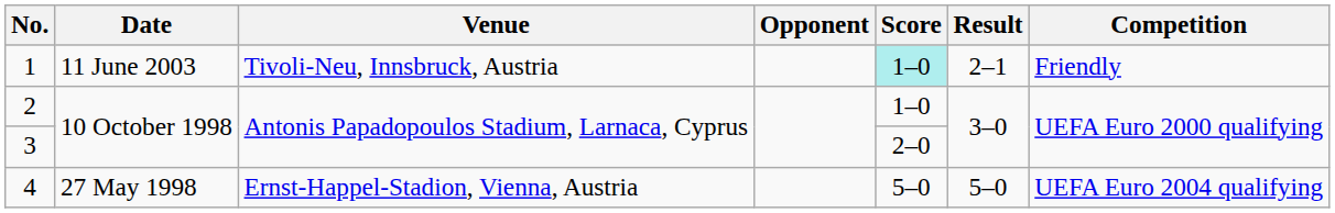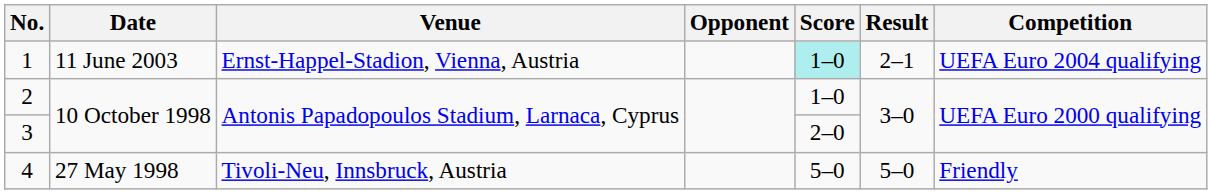 <table class="wikitable sortable">
 <tr>
 <th scope="col">No.</th>
 <th scope="col">Date</th>
 <th scope="col">Venue</th>
 <th scope="col">Opponent</th>
 <th scope="col">Score</th>
 <th scope="col">Result</th>
 <th scope="col">Competition</th>
 </tr>
 <tr>
 <td align="center">1</td>
 <td>11 June 2003</td>
-<td><a href='#'>Tivoli-Neu</a>, <a href='#'>Innsbruck</a>, Austria</td>
+<td><a href='#'>Ernst-Happel-Stadion</a>, <a href='#'>Vienna</a>, Austria</td>
 <td></td>
 <td align="center" style="background: paleturquoise;">1–0</td>
 <td align="center">2–1</td>
-<td><a href='#'>Friendly</a></td>
+<td><a href='#'>UEFA Euro 2004 qualifying</a></td>
 </tr>
 <tr>
 <td align="center">2</td>
 <td rowspan="2">10 October 1998</td>
 <td rowspan="2"><a href='#'>Antonis Papadopoulos Stadium</a>, <a href='#'>Larnaca</a>, Cyprus</td>
 <td rowspan="2"></td>
 <td align="center">1–0</td>
 <td rowspan="2" style="text-align:center">3–0</td>
 <td rowspan="2"><a href='#'>UEFA Euro 2000 qualifying</a></td>
 </tr>
 <tr>
 <td align="center">3</td>
 <td align="center">2–0</td>
 </tr>
 <tr>
 <td align="center">4</td>
 <td>27 May 1998</td>
-<td><a href='#'>Ernst-Happel-Stadion</a>, <a href='#'>Vienna</a>, Austria</td>
+<td><a href='#'>Tivoli-Neu</a>, <a href='#'>Innsbruck</a>, Austria</td>
 <td></td>
 <td align="center">5–0</td>
 <td align="center">5–0</td>
-<td><a href='#'>UEFA Euro 2004 qualifying</a></td>
+<td><a href='#'>Friendly</a></td>
 </tr>
 </table>
